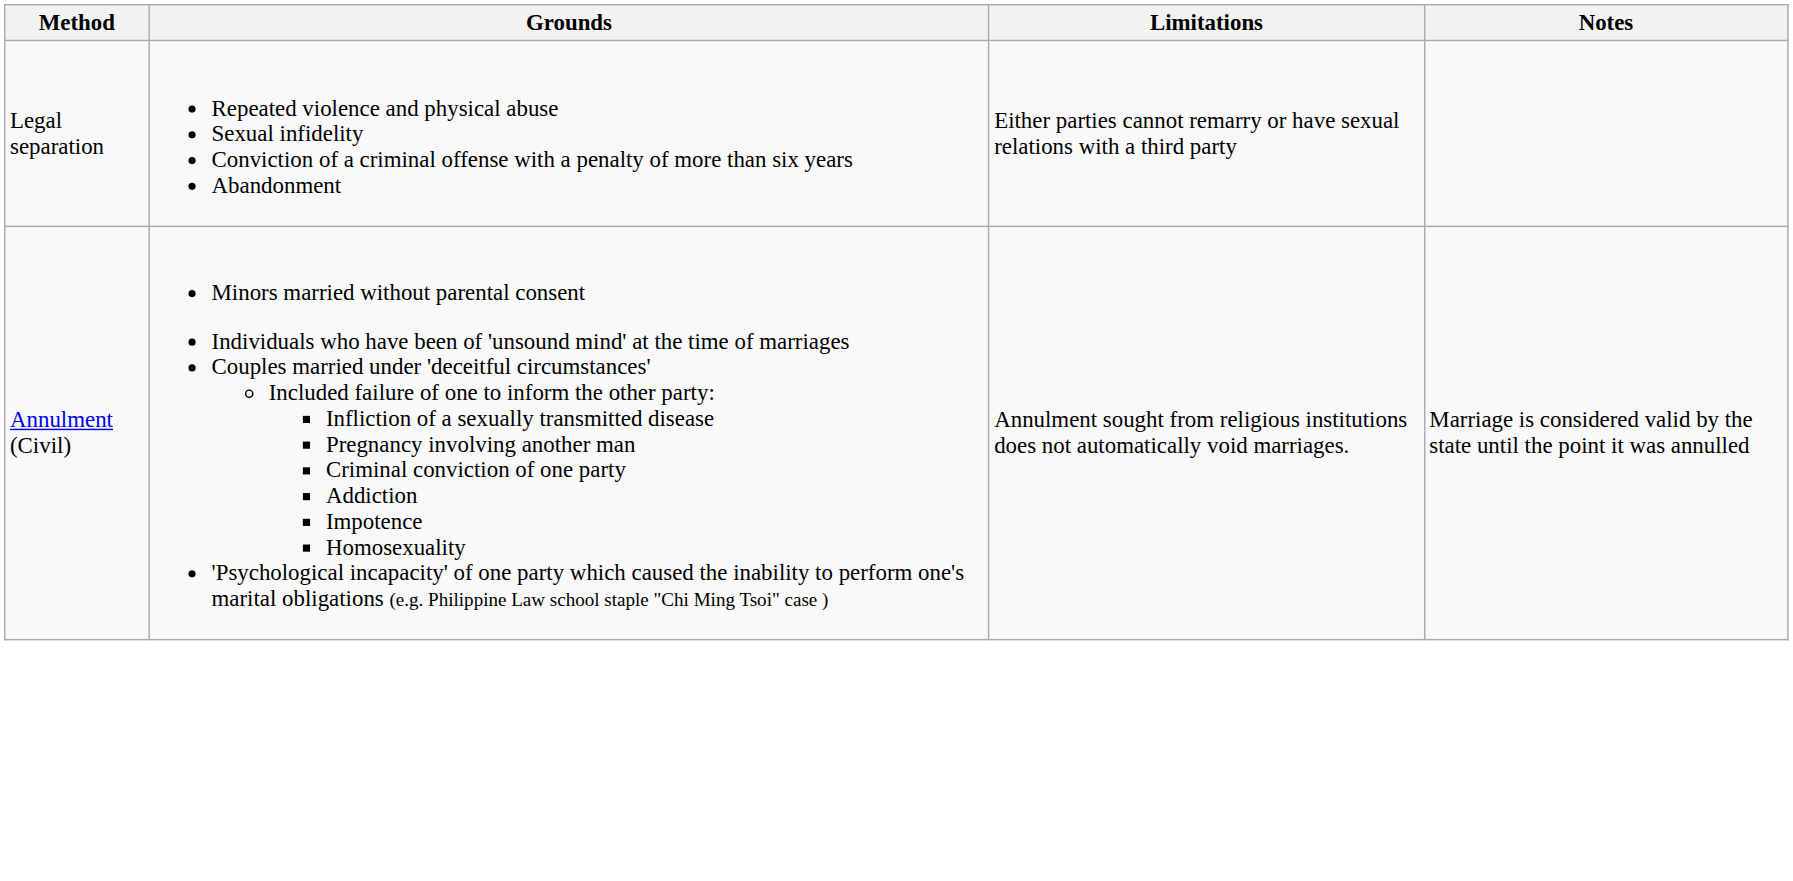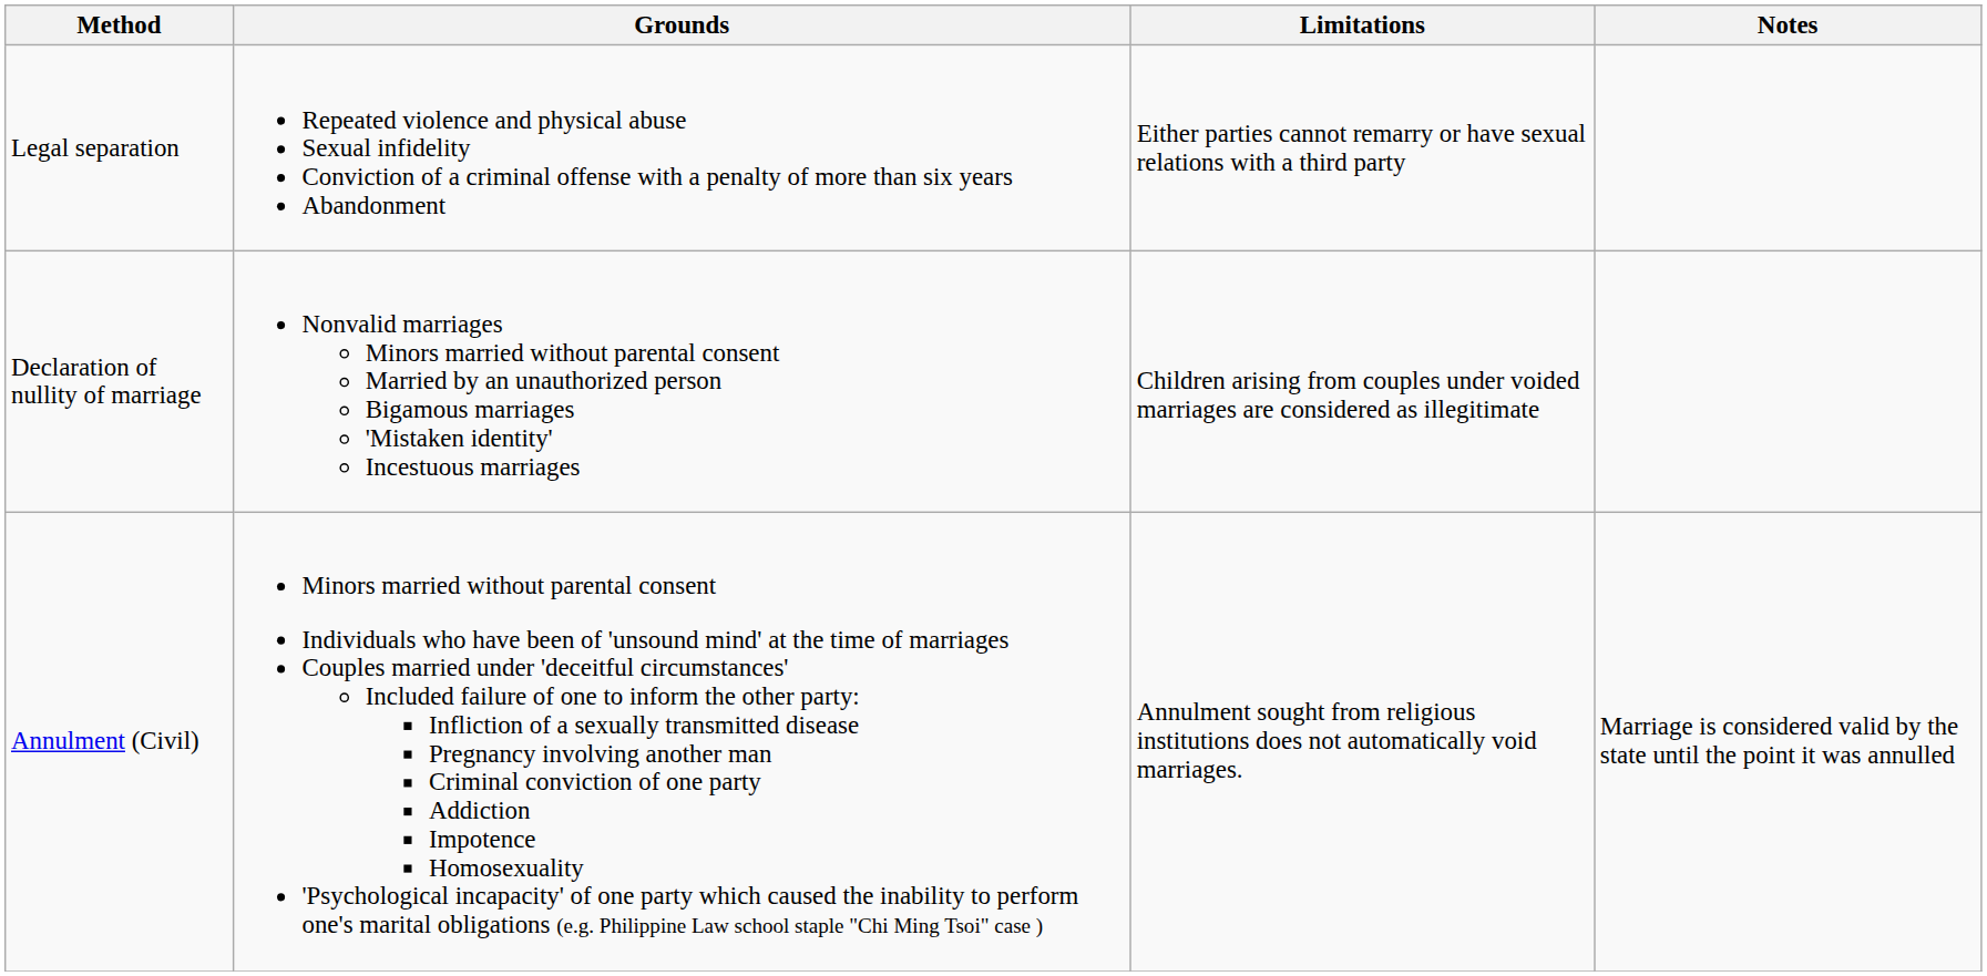 <table class="wikitable">
 <tr>
 <th>Method</th>
 <th>Grounds</th>
 <th>Limitations</th>
 <th>Notes</th>
 </tr>
 <tr>
 <td>Legal separation</td>
 <td><br><ul><li>Repeated violence and physical abuse</li><li>Sexual infidelity</li><li>Conviction of a criminal offense with a penalty of more than six years</li><li>Abandonment</li></ul></td>
 <td>Either parties cannot remarry or have sexual relations with a third party</td>
 <td></td>
 </tr>
 <tr>
+<td>Declaration of nullity of marriage</td>
+<td><br><ul><li>Nonvalid marriages<ul><li>Minors married without parental consent</li><li>Married by an unauthorized person</li><li>Bigamous marriages</li><li>'Mistaken identity'</li><li>Incestuous marriages</li></ul></li></ul></td>
+<td><br>Children arising from couples under voided marriages are considered as illegitimate</td>
+<td></td>
+</tr>
+<tr>
 <td><a href='#'>Annulment</a> (Civil)</td>
 <td><br><ul><li>Minors married without parental consent</li></ul><ul><li>Individuals who have been of 'unsound mind' at the time of marriages</li><li>Couples married under 'deceitful circumstances'<ul><li>Included failure of one to inform the other party:<ul><li>Infliction of a sexually transmitted disease</li><li>Pregnancy involving another man</li><li>Criminal conviction of one party</li><li>Addiction</li><li>Impotence</li><li>Homosexuality</li></ul></li></ul></li><li>'Psychological incapacity' of one party which caused the inability to perform one's marital obligations <small>(e.g. Philippine Law school staple "Chi Ming Tsoi" case )</small></li></ul></td>
 <td>Annulment sought from religious institutions does not automatically void marriages.</td>
 <td>Marriage is considered valid by the state until the point it was annulled</td>
 </tr>
 </table>
